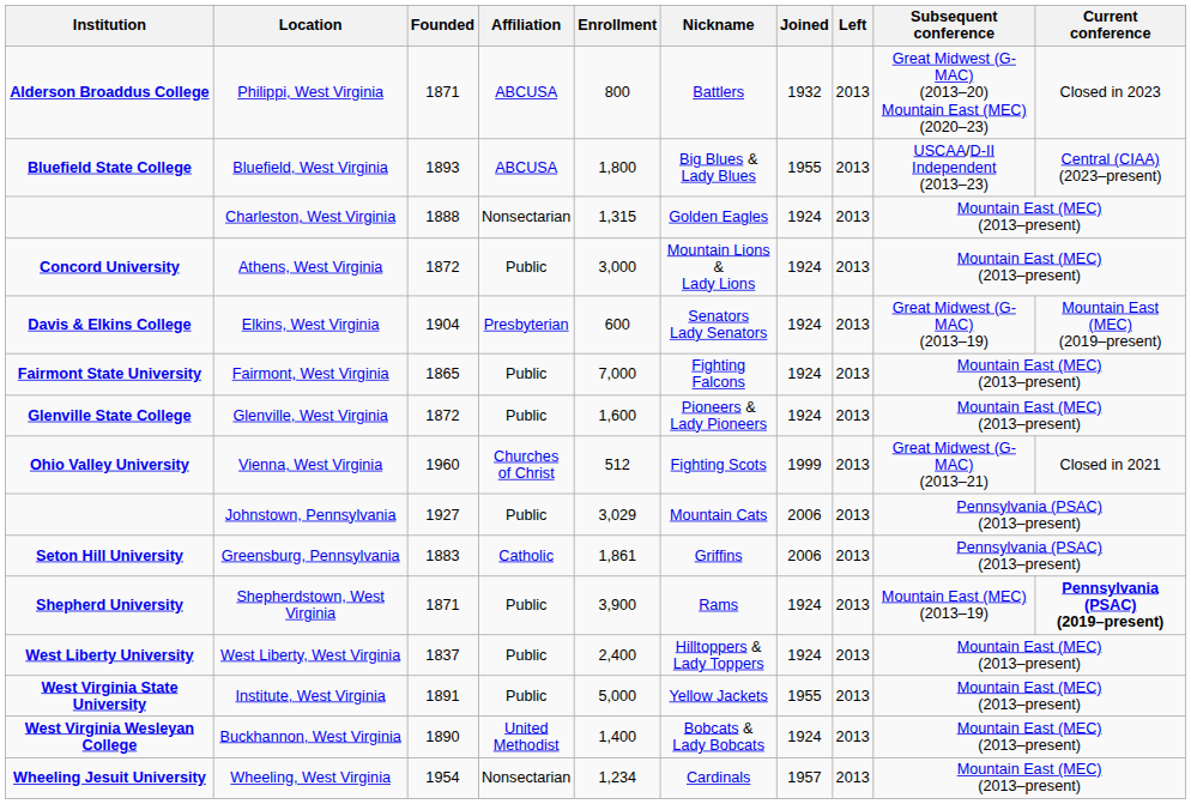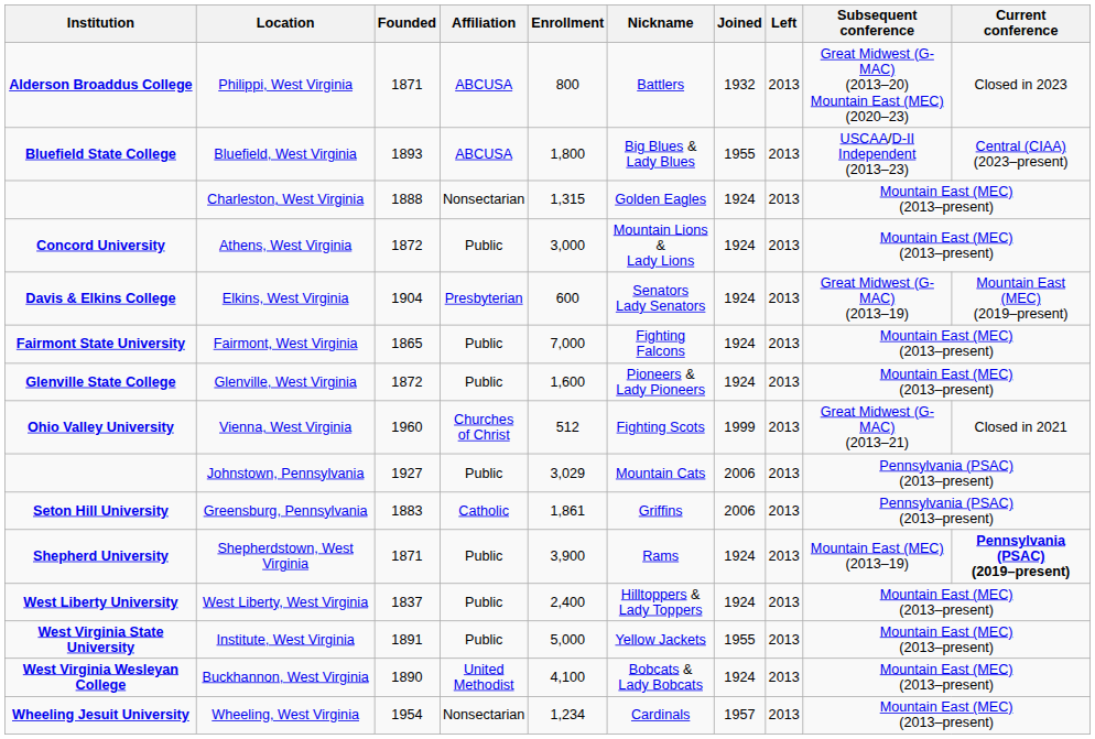 <table class="wikitable sortable" style="text-align:center;">
 <tr>
 <th>Institution</th>
 <th>Location</th>
 <th>Founded</th>
 <th>Affiliation</th>
 <th>Enrollment</th>
 <th>Nickname</th>
 <th>Joined</th>
 <th>Left</th>
 <th>Subsequent<br>conference</th>
 <th>Current<br>conference</th>
 </tr>
 <tr>
 <td><strong><a href='#'>Alderson Broaddus College</a></strong></td>
 <td><a href='#'>Philippi, West Virginia</a></td>
 <td>1871</td>
 <td><a href='#'>ABCUSA</a></td>
 <td>800</td>
 <td><a href='#'>Battlers</a></td>
 <td>1932</td>
 <td>2013</td>
 <td><a href='#'>Great Midwest (G-MAC)</a><br>(2013–20)<br><a href='#'>Mountain East (MEC)</a><br>(2020–23)</td>
 <td>Closed in 2023</td>
 </tr>
 <tr>
 <td><strong><a href='#'>Bluefield State College</a></strong></td>
 <td><a href='#'>Bluefield, West Virginia</a></td>
 <td>1893</td>
 <td><a href='#'>ABCUSA</a></td>
 <td>1,800</td>
 <td><a href='#'>Big Blues</a> &<br><a href='#'>Lady Blues</a></td>
 <td>1955</td>
 <td>2013</td>
 <td><a href='#'>USCAA</a>/<a href='#'>D-II Independent</a><br>(2013–23)</td>
 <td><a href='#'>Central (CIAA)</a><br>(2023–present)</td>
 </tr>
 <tr>
 <td></td>
 <td><a href='#'>Charleston, West Virginia</a></td>
 <td>1888</td>
 <td>Nonsectarian</td>
 <td>1,315</td>
 <td><a href='#'>Golden Eagles</a></td>
 <td>1924</td>
 <td>2013</td>
 <td colspan=2 align=center><a href='#'>Mountain East (MEC)</a><br>(2013–present)</td>
 </tr>
 <tr>
 <td><strong><a href='#'>Concord University</a></strong></td>
 <td><a href='#'>Athens, West Virginia</a></td>
 <td>1872</td>
 <td>Public</td>
 <td>3,000</td>
 <td><a href='#'>Mountain Lions</a> &<br><a href='#'>Lady Lions</a></td>
 <td>1924</td>
 <td>2013</td>
 <td colspan=2 align=center><a href='#'>Mountain East (MEC)</a><br>(2013–present)</td>
 </tr>
 <tr>
 <td><strong><a href='#'>Davis & Elkins College</a></strong></td>
 <td><a href='#'>Elkins, West Virginia</a></td>
 <td>1904</td>
 <td><a href='#'>Presbyterian</a><br></td>
 <td>600</td>
 <td><a href='#'>Senators</a> <br><a href='#'>Lady Senators</a></td>
 <td>1924</td>
 <td>2013</td>
 <td><a href='#'>Great Midwest (G-MAC)</a><br>(2013–19)</td>
 <td><a href='#'>Mountain East (MEC)</a><br>(2019–present)</td>
 </tr>
 <tr>
 <td><strong><a href='#'>Fairmont State University</a></strong></td>
 <td><a href='#'>Fairmont, West Virginia</a></td>
 <td>1865</td>
 <td>Public</td>
 <td>7,000</td>
 <td><a href='#'>Fighting Falcons</a></td>
 <td>1924</td>
 <td>2013</td>
 <td colspan=2 align=center><a href='#'>Mountain East (MEC)</a><br>(2013–present)</td>
 </tr>
 <tr>
 <td><strong><a href='#'>Glenville State College</a></strong></td>
 <td><a href='#'>Glenville, West Virginia</a></td>
 <td>1872</td>
 <td>Public</td>
 <td>1,600</td>
 <td><a href='#'>Pioneers</a> &<br><a href='#'>Lady Pioneers</a></td>
 <td>1924</td>
 <td>2013</td>
 <td colspan=2 align=center><a href='#'>Mountain East (MEC)</a><br>(2013–present)</td>
 </tr>
 <tr>
 <td><strong><a href='#'>Ohio Valley University</a></strong></td>
 <td><a href='#'>Vienna, West Virginia</a></td>
 <td>1960</td>
 <td><a href='#'>Churches<br>of Christ</a></td>
 <td>512</td>
 <td><a href='#'>Fighting Scots</a></td>
 <td>1999</td>
 <td>2013</td>
 <td><a href='#'>Great Midwest (G-MAC)</a><br>(2013–21)</td>
 <td>Closed in 2021</td>
 </tr>
 <tr>
 <td></td>
 <td><a href='#'>Johnstown, Pennsylvania</a></td>
 <td>1927</td>
 <td>Public</td>
 <td>3,029</td>
 <td><a href='#'>Mountain Cats</a></td>
 <td>2006</td>
 <td>2013</td>
 <td colspan=2 align=center><a href='#'>Pennsylvania (PSAC)</a><br>(2013–present)</td>
 </tr>
 <tr>
 <td><strong><a href='#'>Seton Hill University</a></strong></td>
 <td><a href='#'>Greensburg, Pennsylvania</a></td>
 <td>1883</td>
 <td><a href='#'>Catholic</a><br></td>
 <td>1,861</td>
 <td><a href='#'>Griffins</a></td>
 <td>2006</td>
 <td>2013</td>
 <td colspan=2 align=center><a href='#'>Pennsylvania (PSAC)</a><br>(2013–present)</td>
 </tr>
 <tr>
 <td><strong><a href='#'>Shepherd University</a></strong></td>
 <td><a href='#'>Shepherdstown, West Virginia</a></td>
 <td>1871</td>
 <td>Public</td>
 <td>3,900</td>
 <td><a href='#'>Rams</a></td>
 <td>1924</td>
 <td>2013</td>
 <td><a href='#'>Mountain East (MEC)</a><br>(2013–19)</td>
 <td><strong><a href='#'>Pennsylvania (PSAC)</a><br>(2019–present)</strong></td>
 </tr>
 <tr>
 <td><strong><a href='#'>West Liberty University</a></strong></td>
 <td><a href='#'>West Liberty, West Virginia</a></td>
 <td>1837</td>
 <td>Public</td>
 <td>2,400</td>
 <td><a href='#'>Hilltoppers</a> &<br><a href='#'>Lady Toppers</a></td>
 <td>1924</td>
 <td>2013</td>
 <td colspan=2 align=center><a href='#'>Mountain East (MEC)</a><br>(2013–present)</td>
 </tr>
 <tr>
 <td><strong><a href='#'>West Virginia State University</a></strong></td>
 <td><a href='#'>Institute, West Virginia</a></td>
 <td>1891</td>
 <td>Public</td>
 <td>5,000</td>
 <td><a href='#'>Yellow Jackets</a></td>
 <td>1955</td>
 <td>2013</td>
 <td colspan=2 align=center><a href='#'>Mountain East (MEC)</a><br>(2013–present)</td>
 </tr>
 <tr>
 <td><strong><a href='#'>West Virginia Wesleyan College</a></strong></td>
 <td><a href='#'>Buckhannon, West Virginia</a></td>
 <td>1890</td>
 <td><a href='#'>United<br>Methodist</a></td>
-<td>1,400</td>
+<td>4,100</td>
 <td><a href='#'>Bobcats</a> &<br><a href='#'>Lady Bobcats</a></td>
 <td>1924</td>
 <td>2013</td>
 <td colspan=2 align=center><a href='#'>Mountain East (MEC)</a><br>(2013–present)</td>
 </tr>
 <tr>
 <td><strong><a href='#'>Wheeling Jesuit University</a></strong></td>
 <td><a href='#'>Wheeling, West Virginia</a></td>
 <td>1954</td>
 <td>Nonsectarian</td>
 <td>1,234</td>
 <td><a href='#'>Cardinals</a></td>
 <td>1957</td>
 <td>2013</td>
 <td colspan=2 align=center><a href='#'>Mountain East (MEC)</a><br>(2013–present)</td>
 </tr>
 </table>
